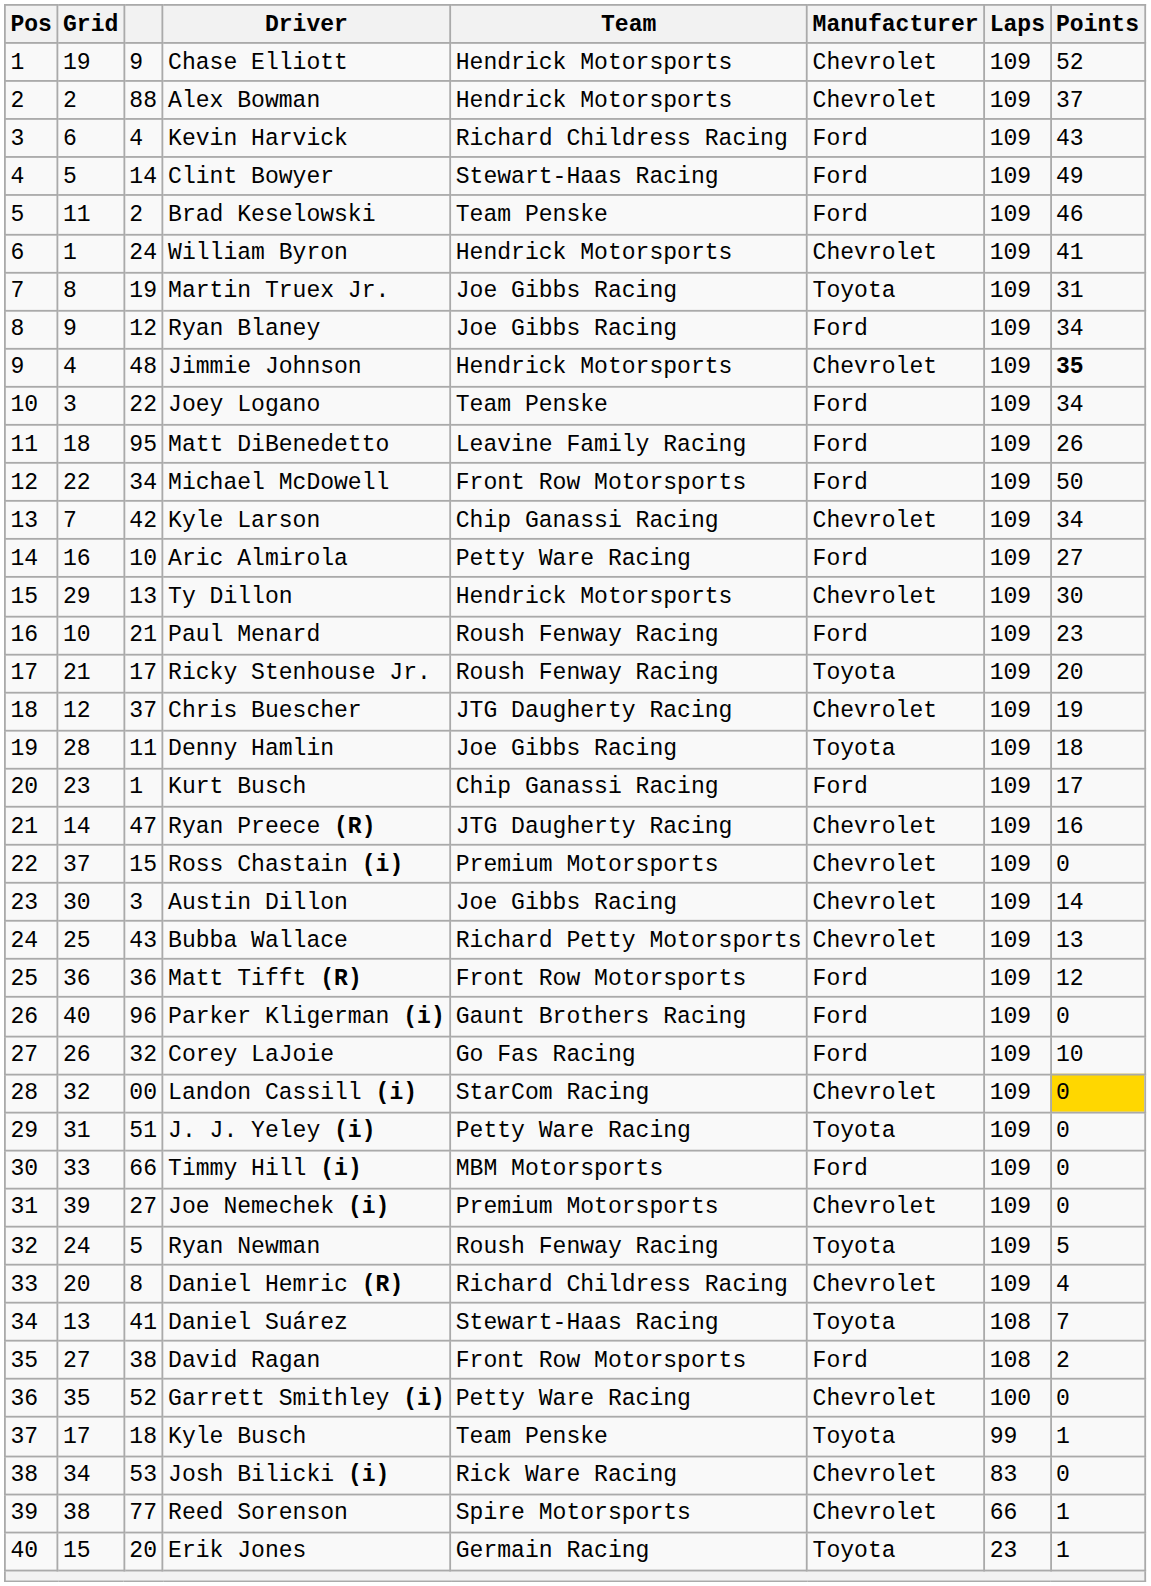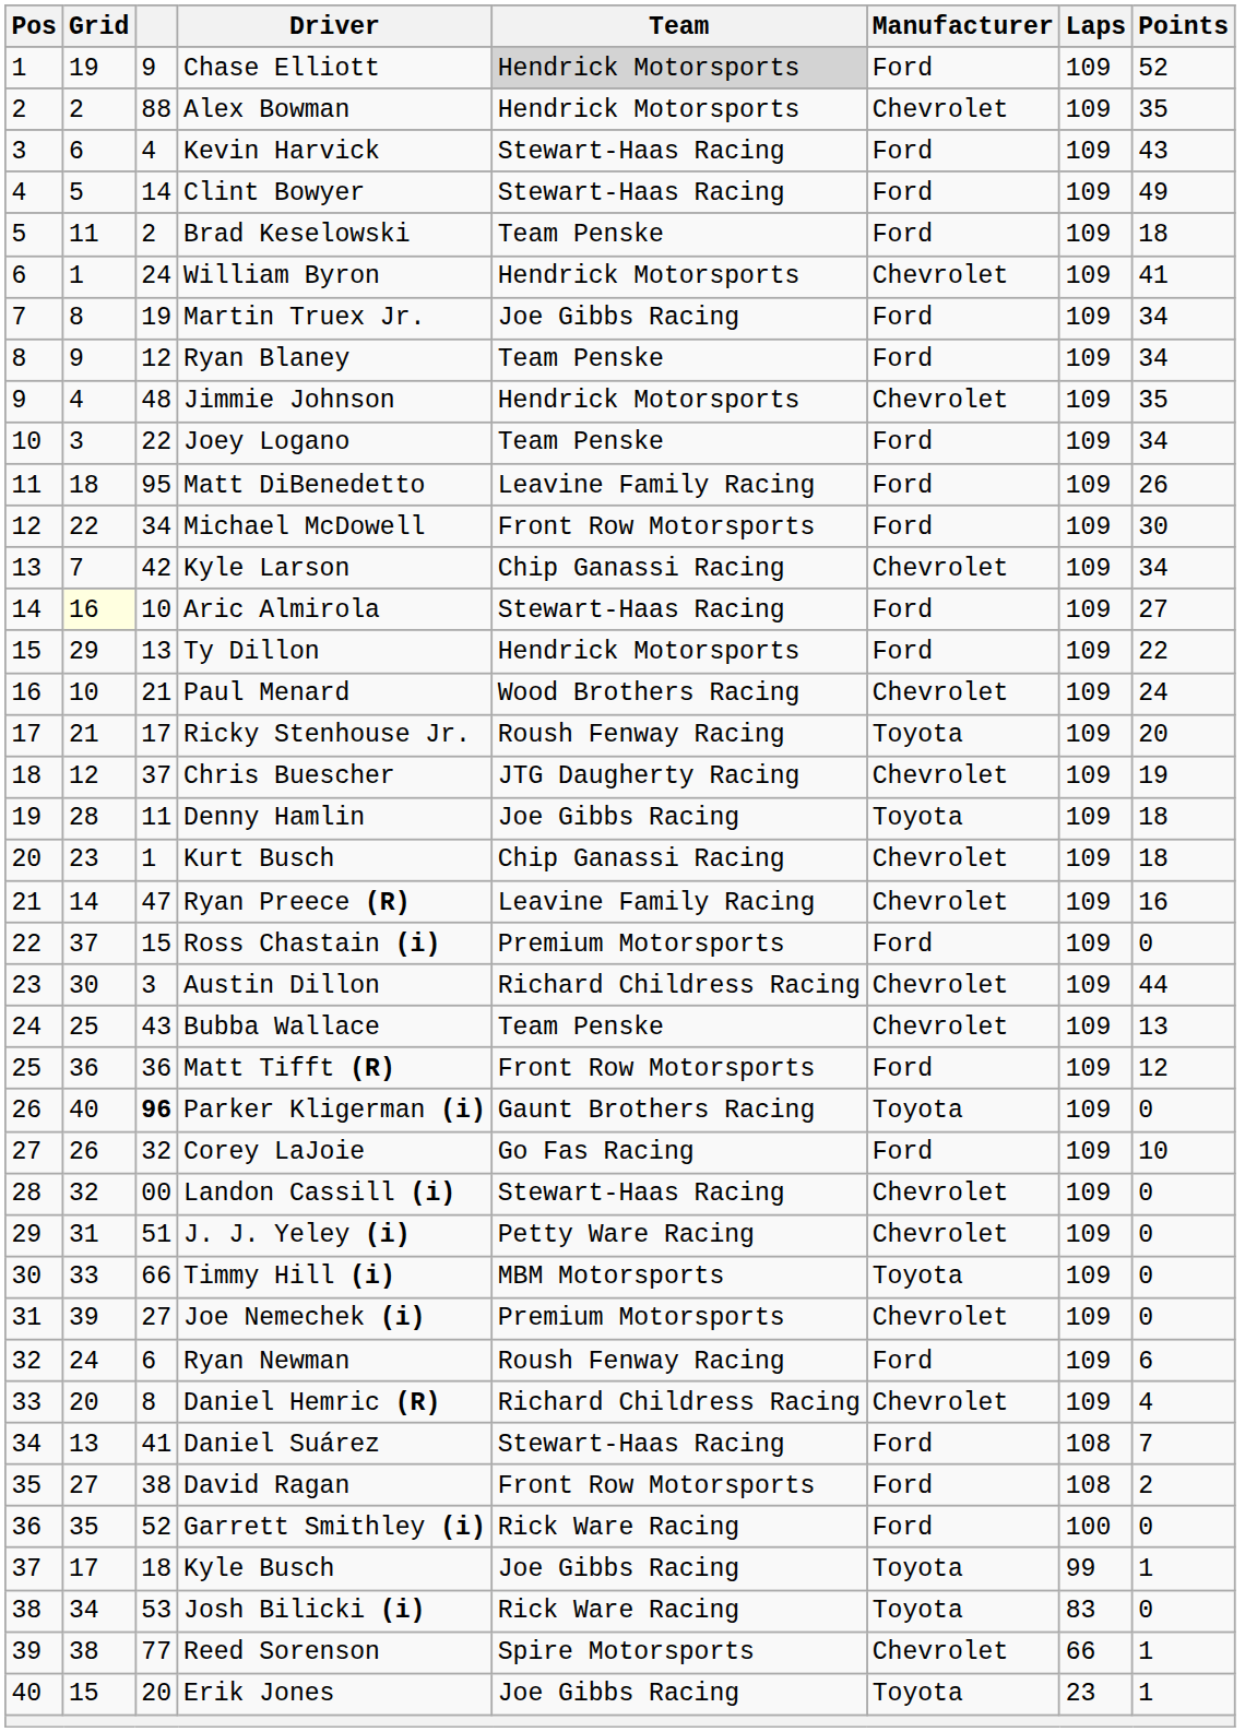 <table class="wikitable" style="font-size:98%">
 <tr>
 <th>Pos</th>
 <th>Grid</th>
 <th></th>
 <th>Driver</th>
 <th>Team</th>
 <th>Manufacturer</th>
 <th>Laps</th>
 <th>Points</th>
 </tr>
 <tr>
 <td>1</td>
 <td>19</td>
 <td>9</td>
 <td>Chase Elliott</td>
-<td>Hendrick Motorsports</td>
-<td>Chevrolet</td>
+<td style="background: lightgrey;">Hendrick Motorsports</td>
+<td>Ford</td>
 <td>109</td>
 <td>52</td>
 </tr>
 <tr>
 <td>2</td>
 <td>2</td>
 <td>88</td>
 <td>Alex Bowman</td>
 <td>Hendrick Motorsports</td>
 <td>Chevrolet</td>
 <td>109</td>
-<td>37</td>
+<td>35</td>
 </tr>
 <tr>
 <td>3</td>
 <td>6</td>
 <td>4</td>
 <td>Kevin Harvick</td>
-<td>Richard Childress Racing</td>
+<td>Stewart-Haas Racing</td>
 <td>Ford</td>
 <td>109</td>
 <td>43</td>
 </tr>
 <tr>
 <td>4</td>
 <td>5</td>
 <td>14</td>
 <td>Clint Bowyer</td>
 <td>Stewart-Haas Racing</td>
 <td>Ford</td>
 <td>109</td>
 <td>49</td>
 </tr>
 <tr>
 <td>5</td>
 <td>11</td>
 <td>2</td>
 <td>Brad Keselowski</td>
 <td>Team Penske</td>
 <td>Ford</td>
 <td>109</td>
-<td>46</td>
+<td>18</td>
 </tr>
 <tr>
 <td>6</td>
 <td>1</td>
 <td>24</td>
 <td>William Byron</td>
 <td>Hendrick Motorsports</td>
 <td>Chevrolet</td>
 <td>109</td>
 <td>41</td>
 </tr>
 <tr>
 <td>7</td>
 <td>8</td>
 <td>19</td>
 <td>Martin Truex Jr.</td>
 <td>Joe Gibbs Racing</td>
-<td>Toyota</td>
+<td>Ford</td>
 <td>109</td>
-<td>31</td>
+<td>34</td>
 </tr>
 <tr>
 <td>8</td>
 <td>9</td>
 <td>12</td>
 <td>Ryan Blaney</td>
-<td>Joe Gibbs Racing</td>
+<td>Team Penske</td>
 <td>Ford</td>
 <td>109</td>
 <td>34</td>
 </tr>
 <tr>
 <td>9</td>
 <td>4</td>
 <td>48</td>
 <td>Jimmie Johnson</td>
 <td>Hendrick Motorsports</td>
 <td>Chevrolet</td>
 <td>109</td>
-<td><strong>35</strong></td>
+<td>35</td>
 </tr>
 <tr>
 <td>10</td>
 <td>3</td>
 <td>22</td>
 <td>Joey Logano</td>
 <td>Team Penske</td>
 <td>Ford</td>
 <td>109</td>
 <td>34</td>
 </tr>
 <tr>
 <td>11</td>
 <td>18</td>
 <td>95</td>
 <td>Matt DiBenedetto</td>
 <td>Leavine Family Racing</td>
 <td>Ford</td>
 <td>109</td>
 <td>26</td>
 </tr>
 <tr>
 <td>12</td>
 <td>22</td>
 <td>34</td>
 <td>Michael McDowell</td>
 <td>Front Row Motorsports</td>
 <td>Ford</td>
 <td>109</td>
-<td>50</td>
+<td>30</td>
 </tr>
 <tr>
 <td>13</td>
 <td>7</td>
 <td>42</td>
 <td>Kyle Larson</td>
 <td>Chip Ganassi Racing</td>
 <td>Chevrolet</td>
 <td>109</td>
 <td>34</td>
 </tr>
 <tr>
 <td>14</td>
-<td>16</td>
+<td style="background: lightyellow;">16</td>
 <td>10</td>
 <td>Aric Almirola</td>
-<td>Petty Ware Racing</td>
+<td>Stewart-Haas Racing</td>
 <td>Ford</td>
 <td>109</td>
 <td>27</td>
 </tr>
 <tr>
 <td>15</td>
 <td>29</td>
 <td>13</td>
 <td>Ty Dillon</td>
 <td>Hendrick Motorsports</td>
-<td>Chevrolet</td>
+<td>Ford</td>
 <td>109</td>
-<td>30</td>
+<td>22</td>
 </tr>
 <tr>
 <td>16</td>
 <td>10</td>
 <td>21</td>
 <td>Paul Menard</td>
-<td>Roush Fenway Racing</td>
-<td>Ford</td>
+<td>Wood Brothers Racing</td>
+<td>Chevrolet</td>
 <td>109</td>
-<td>23</td>
+<td>24</td>
 </tr>
 <tr>
 <td>17</td>
 <td>21</td>
 <td>17</td>
 <td>Ricky Stenhouse Jr.</td>
 <td>Roush Fenway Racing</td>
 <td>Toyota</td>
 <td>109</td>
 <td>20</td>
 </tr>
 <tr>
 <td>18</td>
 <td>12</td>
 <td>37</td>
 <td>Chris Buescher</td>
 <td>JTG Daugherty Racing</td>
 <td>Chevrolet</td>
 <td>109</td>
 <td>19</td>
 </tr>
 <tr>
 <td>19</td>
 <td>28</td>
 <td>11</td>
 <td>Denny Hamlin</td>
 <td>Joe Gibbs Racing</td>
 <td>Toyota</td>
 <td>109</td>
 <td>18</td>
 </tr>
 <tr>
 <td>20</td>
 <td>23</td>
 <td>1</td>
 <td>Kurt Busch</td>
 <td>Chip Ganassi Racing</td>
-<td>Ford</td>
+<td>Chevrolet</td>
 <td>109</td>
-<td>17</td>
+<td>18</td>
 </tr>
 <tr>
 <td>21</td>
 <td>14</td>
 <td>47</td>
 <td>Ryan Preece <strong>(R)</strong></td>
-<td>JTG Daugherty Racing</td>
+<td>Leavine Family Racing</td>
 <td>Chevrolet</td>
 <td>109</td>
 <td>16</td>
 </tr>
 <tr>
 <td>22</td>
 <td>37</td>
 <td>15</td>
 <td>Ross Chastain <strong>(i)</strong></td>
 <td>Premium Motorsports</td>
-<td>Chevrolet</td>
+<td>Ford</td>
 <td>109</td>
 <td>0</td>
 </tr>
 <tr>
 <td>23</td>
 <td>30</td>
 <td>3</td>
 <td>Austin Dillon</td>
-<td>Joe Gibbs Racing</td>
+<td>Richard Childress Racing</td>
 <td>Chevrolet</td>
 <td>109</td>
-<td>14</td>
+<td>44</td>
 </tr>
 <tr>
 <td>24</td>
 <td>25</td>
 <td>43</td>
 <td>Bubba Wallace</td>
-<td>Richard Petty Motorsports</td>
+<td>Team Penske</td>
 <td>Chevrolet</td>
 <td>109</td>
 <td>13</td>
 </tr>
 <tr>
 <td>25</td>
 <td>36</td>
 <td>36</td>
 <td>Matt Tifft <strong>(R)</strong></td>
 <td>Front Row Motorsports</td>
 <td>Ford</td>
 <td>109</td>
 <td>12</td>
 </tr>
 <tr>
 <td>26</td>
 <td>40</td>
-<td>96</td>
+<td><strong>96</strong></td>
 <td>Parker Kligerman <strong>(i)</strong></td>
 <td>Gaunt Brothers Racing</td>
-<td>Ford</td>
+<td>Toyota</td>
 <td>109</td>
 <td>0</td>
 </tr>
 <tr>
 <td>27</td>
 <td>26</td>
 <td>32</td>
 <td>Corey LaJoie</td>
 <td>Go Fas Racing</td>
 <td>Ford</td>
 <td>109</td>
 <td>10</td>
 </tr>
 <tr>
 <td>28</td>
 <td>32</td>
 <td>00</td>
 <td>Landon Cassill <strong>(i)</strong></td>
-<td>StarCom Racing</td>
+<td>Stewart-Haas Racing</td>
 <td>Chevrolet</td>
 <td>109</td>
-<td style="background: gold;">0</td>
+<td>0</td>
 </tr>
 <tr>
 <td>29</td>
 <td>31</td>
 <td>51</td>
 <td>J. J. Yeley <strong>(i)</strong></td>
 <td>Petty Ware Racing</td>
-<td>Toyota</td>
+<td>Chevrolet</td>
 <td>109</td>
 <td>0</td>
 </tr>
 <tr>
 <td>30</td>
 <td>33</td>
 <td>66</td>
 <td>Timmy Hill <strong>(i)</strong></td>
 <td>MBM Motorsports</td>
-<td>Ford</td>
+<td>Toyota</td>
 <td>109</td>
 <td>0</td>
 </tr>
 <tr>
 <td>31</td>
 <td>39</td>
 <td>27</td>
 <td>Joe Nemechek <strong>(i)</strong></td>
 <td>Premium Motorsports</td>
 <td>Chevrolet</td>
 <td>109</td>
 <td>0</td>
 </tr>
 <tr>
 <td>32</td>
 <td>24</td>
-<td>5</td>
+<td>6</td>
 <td>Ryan Newman</td>
 <td>Roush Fenway Racing</td>
-<td>Toyota</td>
+<td>Ford</td>
 <td>109</td>
-<td>5</td>
+<td>6</td>
 </tr>
 <tr>
 <td>33</td>
 <td>20</td>
 <td>8</td>
 <td>Daniel Hemric <strong>(R)</strong></td>
 <td>Richard Childress Racing</td>
 <td>Chevrolet</td>
 <td>109</td>
 <td>4</td>
 </tr>
 <tr>
 <td>34</td>
 <td>13</td>
 <td>41</td>
 <td>Daniel Suárez</td>
 <td>Stewart-Haas Racing</td>
-<td>Toyota</td>
+<td>Ford</td>
 <td>108</td>
 <td>7</td>
 </tr>
 <tr>
 <td>35</td>
 <td>27</td>
 <td>38</td>
 <td>David Ragan</td>
 <td>Front Row Motorsports</td>
 <td>Ford</td>
 <td>108</td>
 <td>2</td>
 </tr>
 <tr>
 <td>36</td>
 <td>35</td>
 <td>52</td>
 <td>Garrett Smithley <strong>(i)</strong></td>
-<td>Petty Ware Racing</td>
-<td>Chevrolet</td>
+<td>Rick Ware Racing</td>
+<td>Ford</td>
 <td>100</td>
 <td>0</td>
 </tr>
 <tr>
 <td>37</td>
 <td>17</td>
 <td>18</td>
 <td>Kyle Busch</td>
-<td>Team Penske</td>
+<td>Joe Gibbs Racing</td>
 <td>Toyota</td>
 <td>99</td>
 <td>1</td>
 </tr>
 <tr>
 <td>38</td>
 <td>34</td>
 <td>53</td>
 <td>Josh Bilicki <strong>(i)</strong></td>
 <td>Rick Ware Racing</td>
-<td>Chevrolet</td>
+<td>Toyota</td>
 <td>83</td>
 <td>0</td>
 </tr>
 <tr>
 <td>39</td>
 <td>38</td>
 <td>77</td>
 <td>Reed Sorenson</td>
 <td>Spire Motorsports</td>
 <td>Chevrolet</td>
 <td>66</td>
 <td>1</td>
 </tr>
 <tr>
 <td>40</td>
 <td>15</td>
 <td>20</td>
 <td>Erik Jones</td>
-<td>Germain Racing</td>
+<td>Joe Gibbs Racing</td>
 <td>Toyota</td>
 <td>23</td>
 <td>1</td>
 </tr>
 <tr>
 <th colspan="8"></th>
 </tr>
 </table>
